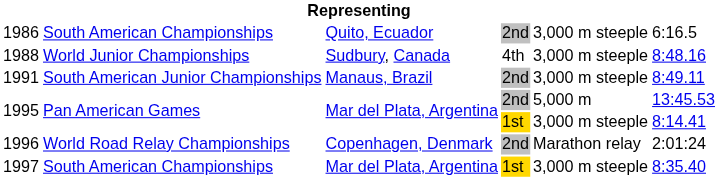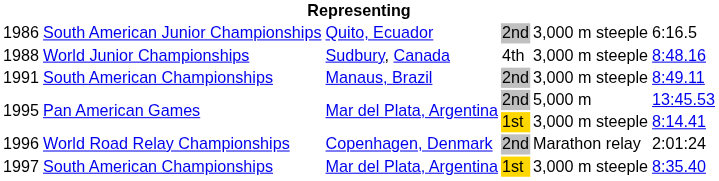 <table>
 <tr>
 <th colspan="6">Representing </th>
 </tr>
 <tr>
 <td>1986</td>
-<td><a href='#'>South American Championships</a></td>
+<td><a href='#'>South American Junior Championships</a></td>
 <td><a href='#'>Quito, Ecuador</a></td>
 <td bgcolor="silver">2nd</td>
 <td>3,000 m steeple</td>
 <td>6:16.5</td>
 </tr>
 <tr>
 <td>1988</td>
 <td><a href='#'>World Junior Championships</a></td>
 <td><a href='#'>Sudbury</a>, <a href='#'>Canada</a></td>
 <td>4th</td>
 <td>3,000 m steeple</td>
 <td><a href='#'>8:48.16</a></td>
 </tr>
 <tr>
 <td>1991</td>
-<td><a href='#'>South American Junior Championships</a></td>
+<td><a href='#'>South American Championships</a></td>
 <td><a href='#'>Manaus, Brazil</a></td>
 <td bgcolor="silver">2nd</td>
 <td>3,000 m steeple</td>
 <td><a href='#'>8:49.11</a></td>
 </tr>
 <tr>
 <td rowspan=2>1995</td>
 <td rowspan=2><a href='#'>Pan American Games</a></td>
 <td rowspan=2><a href='#'>Mar del Plata, Argentina</a></td>
 <td bgcolor="silver">2nd</td>
 <td>5,000 m</td>
 <td><a href='#'>13:45.53</a></td>
 </tr>
 <tr>
 <td bgcolor="gold">1st</td>
 <td>3,000 m steeple</td>
 <td><a href='#'>8:14.41</a></td>
 </tr>
 <tr>
 <td>1996</td>
 <td><a href='#'>World Road Relay Championships</a></td>
 <td><a href='#'>Copenhagen, Denmark</a></td>
 <td bgcolor="silver">2nd</td>
 <td>Marathon relay</td>
 <td>2:01:24</td>
 </tr>
 <tr>
 <td>1997</td>
 <td><a href='#'>South American Championships</a></td>
 <td><a href='#'>Mar del Plata, Argentina</a></td>
 <td bgcolor="gold">1st</td>
 <td>3,000 m steeple</td>
 <td><a href='#'>8:35.40</a></td>
 </tr>
 </table>
